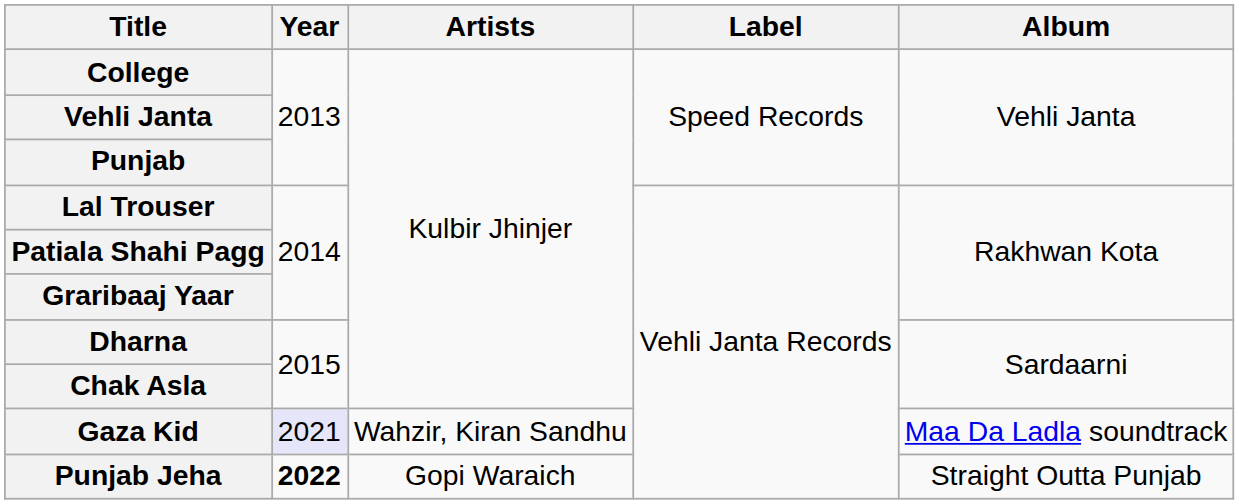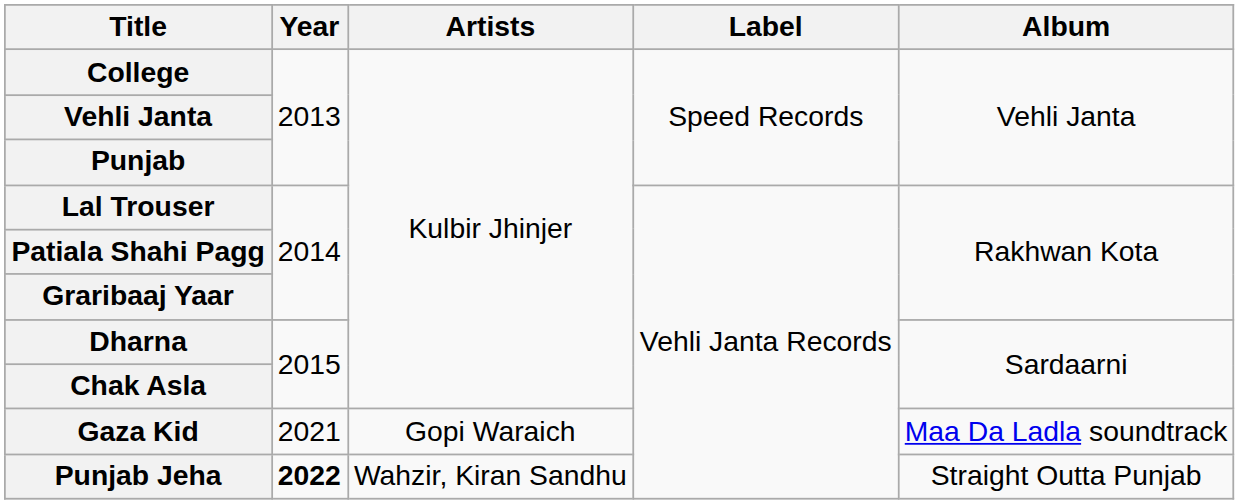 <table class="wikitable plainrowheaders" style="text-align:center;">
 <tr>
 <th>Title</th>
 <th>Year</th>
 <th>Artists</th>
 <th>Label</th>
 <th>Album</th>
 </tr>
 <tr>
 <th scope="row">College</th>
 <td rowspan="3">2013</td>
 <td rowspan="8">Kulbir Jhinjer</td>
 <td rowspan="3">Speed Records</td>
 <td rowspan="3">Vehli Janta</td>
 </tr>
 <tr>
 <th scope="row">Vehli Janta</th>
 </tr>
 <tr>
 <th scope="row">Punjab</th>
 </tr>
 <tr>
 <th scope="row">Lal Trouser</th>
 <td rowspan="3">2014</td>
 <td rowspan="7">Vehli Janta Records</td>
 <td rowspan="3">Rakhwan Kota</td>
 </tr>
 <tr>
 <th scope="row">Patiala Shahi Pagg</th>
 </tr>
 <tr>
 <th scope="row">Graribaaj Yaar</th>
 </tr>
 <tr>
 <th>Dharna</th>
 <td rowspan="2">2015</td>
 <td rowspan="2">Sardaarni</td>
 </tr>
 <tr>
 <th>Chak Asla</th>
 </tr>
 <tr>
 <th scope="row">Gaza Kid</th>
-<td style="background: lavender;">2021</td>
-<td>Wahzir, Kiran Sandhu</td>
+<td>2021</td>
+<td>Gopi Waraich</td>
 <td><a href='#'>Maa Da Ladla</a> soundtrack</td>
 </tr>
 <tr>
 <th scope="row">Punjab Jeha</th>
 <td><strong>2022</strong></td>
-<td>Gopi Waraich</td>
+<td>Wahzir, Kiran Sandhu</td>
 <td>Straight Outta Punjab</td>
 </tr>
 </table>
